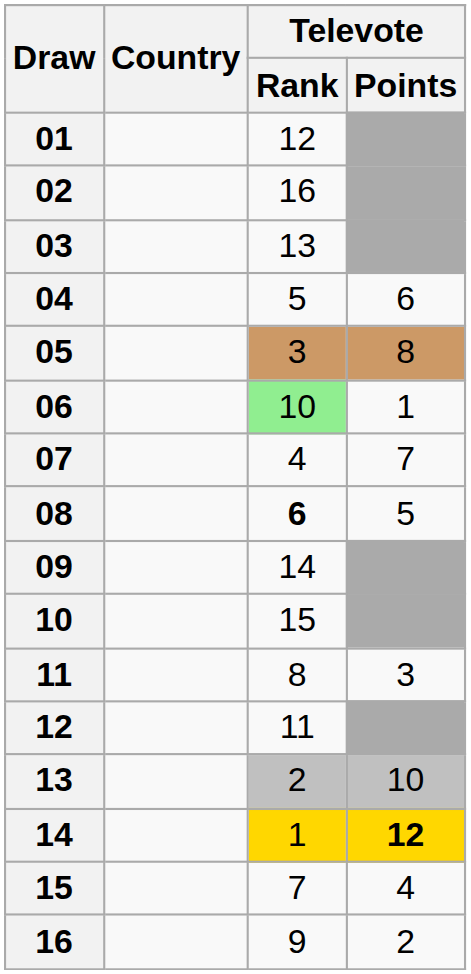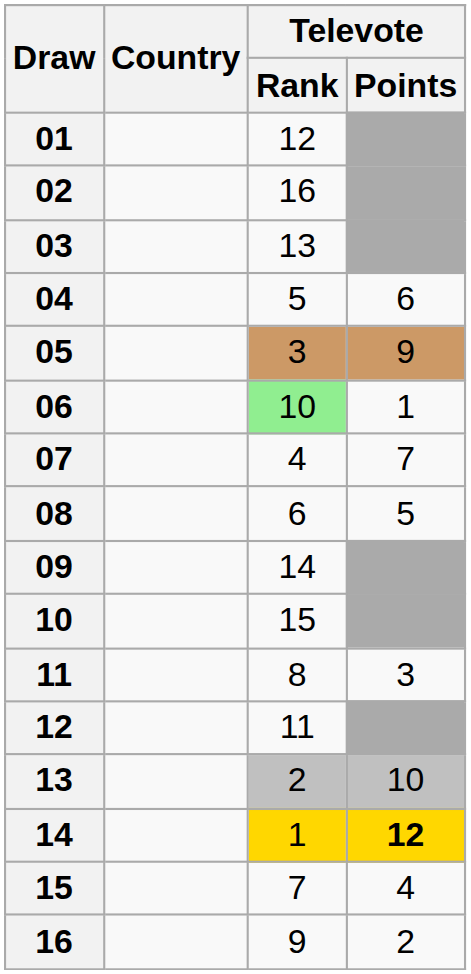 <table class="sortable wikitable collapsible plainrowheaders" style="text-align:center;">
 <tr>
 </tr>
 <tr>
 <th scope="col" rowspan="2">Draw</th>
 <th scope="col" rowspan="2">Country</th>
 <th scope="col" colspan="2">Televote</th>
 </tr>
 <tr>
 <th scope="col">Rank</th>
 <th scope="col" class="unsortable">Points</th>
 </tr>
 <tr>
 <th scope="row" style="text-align:center;">01</th>
 <td style="text-align:left;"></td>
 <td>12</td>
 <td style="background:#AAAAAA;"></td>
 </tr>
 <tr>
 <th scope="row" style="text-align:center;">02</th>
 <td style="text-align:left;"></td>
 <td>16</td>
 <td style="background:#AAAAAA;"></td>
 </tr>
 <tr>
 <th scope="row" style="text-align:center;">03</th>
 <td style="text-align:left;"></td>
 <td>13</td>
 <td style="background:#AAAAAA;"></td>
 </tr>
 <tr>
 <th scope="row" style="text-align:center;">04</th>
 <td style="text-align:left;"></td>
 <td>5</td>
 <td>6</td>
 </tr>
 <tr>
 <th scope="row" style="text-align:center;">05</th>
 <td style="text-align:left;"></td>
 <td style="background:#CC9966;">3</td>
-<td style="background:#CC9966;">8</td>
+<td style="background:#CC9966;">9</td>
 </tr>
 <tr>
 <th scope="row" style="text-align:center;">06</th>
 <td style="text-align:left;"></td>
 <td style="background: lightgreen;">10</td>
 <td>1</td>
 </tr>
 <tr>
 <th scope="row" style="text-align:center;">07</th>
 <td style="text-align:left;"></td>
 <td>4</td>
 <td>7</td>
 </tr>
 <tr>
 <th scope="row" style="text-align:center;">08</th>
 <td style="text-align:left;"></td>
-<td><strong>6</strong></td>
+<td>6</td>
 <td>5</td>
 </tr>
 <tr>
 <th scope="row" style="text-align:center;">09</th>
 <td style="text-align:left;"></td>
 <td>14</td>
 <td style="background:#AAAAAA;"></td>
 </tr>
 <tr>
 <th scope="row" style="text-align:center;">10</th>
 <td style="text-align:left;"></td>
 <td>15</td>
 <td style="background:#AAAAAA;"></td>
 </tr>
 <tr>
 <th scope="row" style="text-align:center;">11</th>
 <td style="text-align:left;"></td>
 <td>8</td>
 <td>3</td>
 </tr>
 <tr>
 <th scope="row" style="text-align:center;">12</th>
 <td style="text-align:left;"></td>
 <td>11</td>
 <td style="background:#AAAAAA;"></td>
 </tr>
 <tr>
 <th scope="row" style="text-align:center;">13</th>
 <td style="text-align:left;"></td>
 <td style="background:silver;">2</td>
 <td style="background:silver;">10</td>
 </tr>
 <tr>
 <th scope="row" style="text-align:center;">14</th>
 <td style="text-align:left;"></td>
 <td style="background:gold;">1</td>
 <td style="background:gold;"><strong>12</strong></td>
 </tr>
 <tr>
 <th scope="row" style="text-align:center;">15</th>
 <td style="text-align:left;"></td>
 <td>7</td>
 <td>4</td>
 </tr>
 <tr>
 <th scope="row" style="text-align:center;">16</th>
 <td style="text-align:left;"></td>
 <td>9</td>
 <td>2</td>
 </tr>
 </table>
